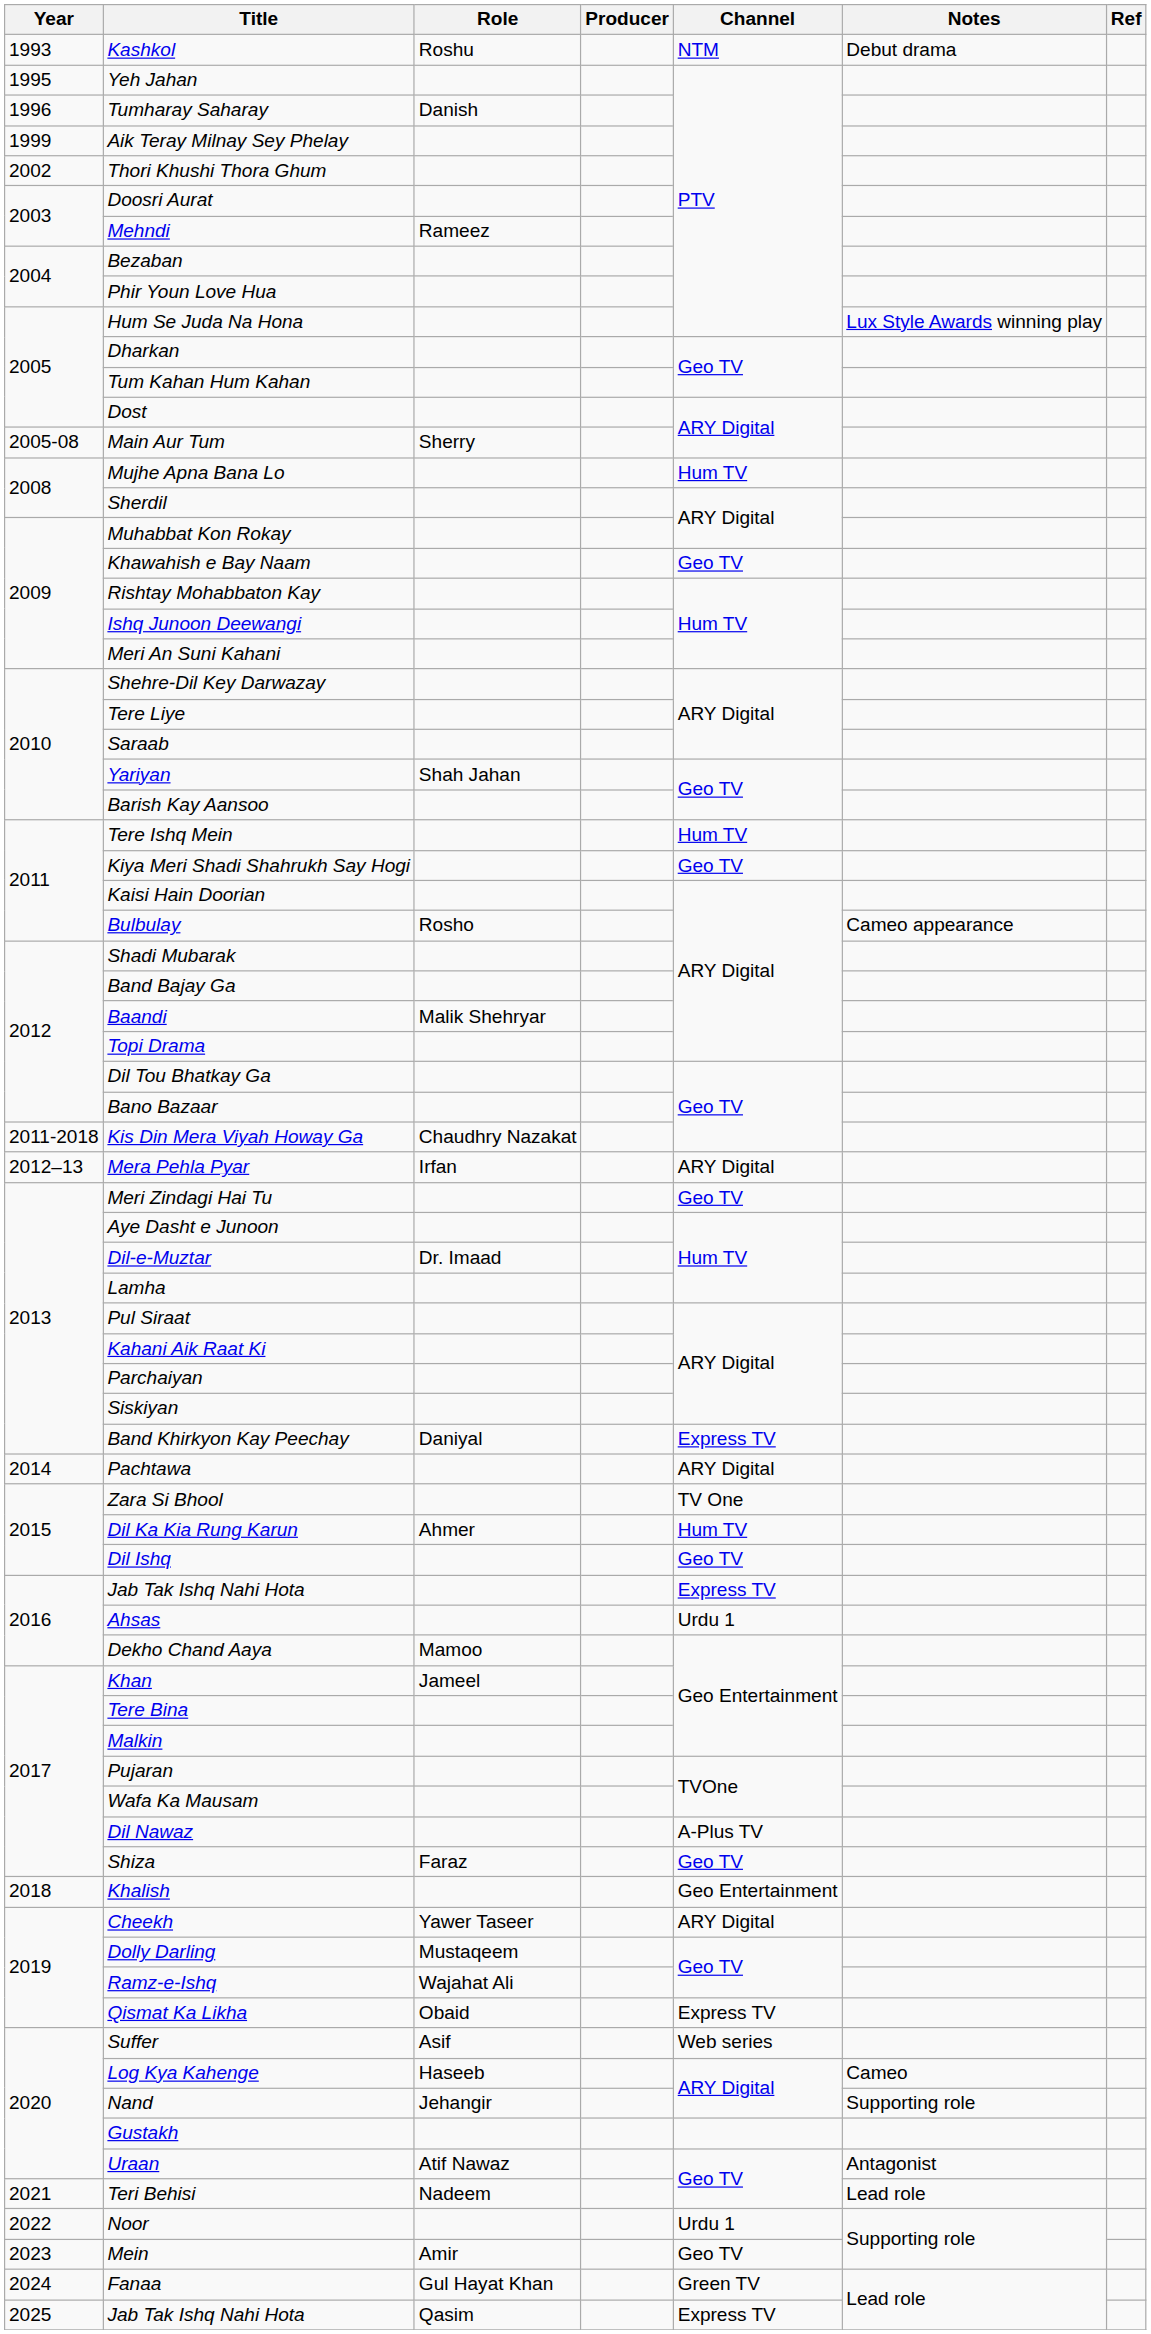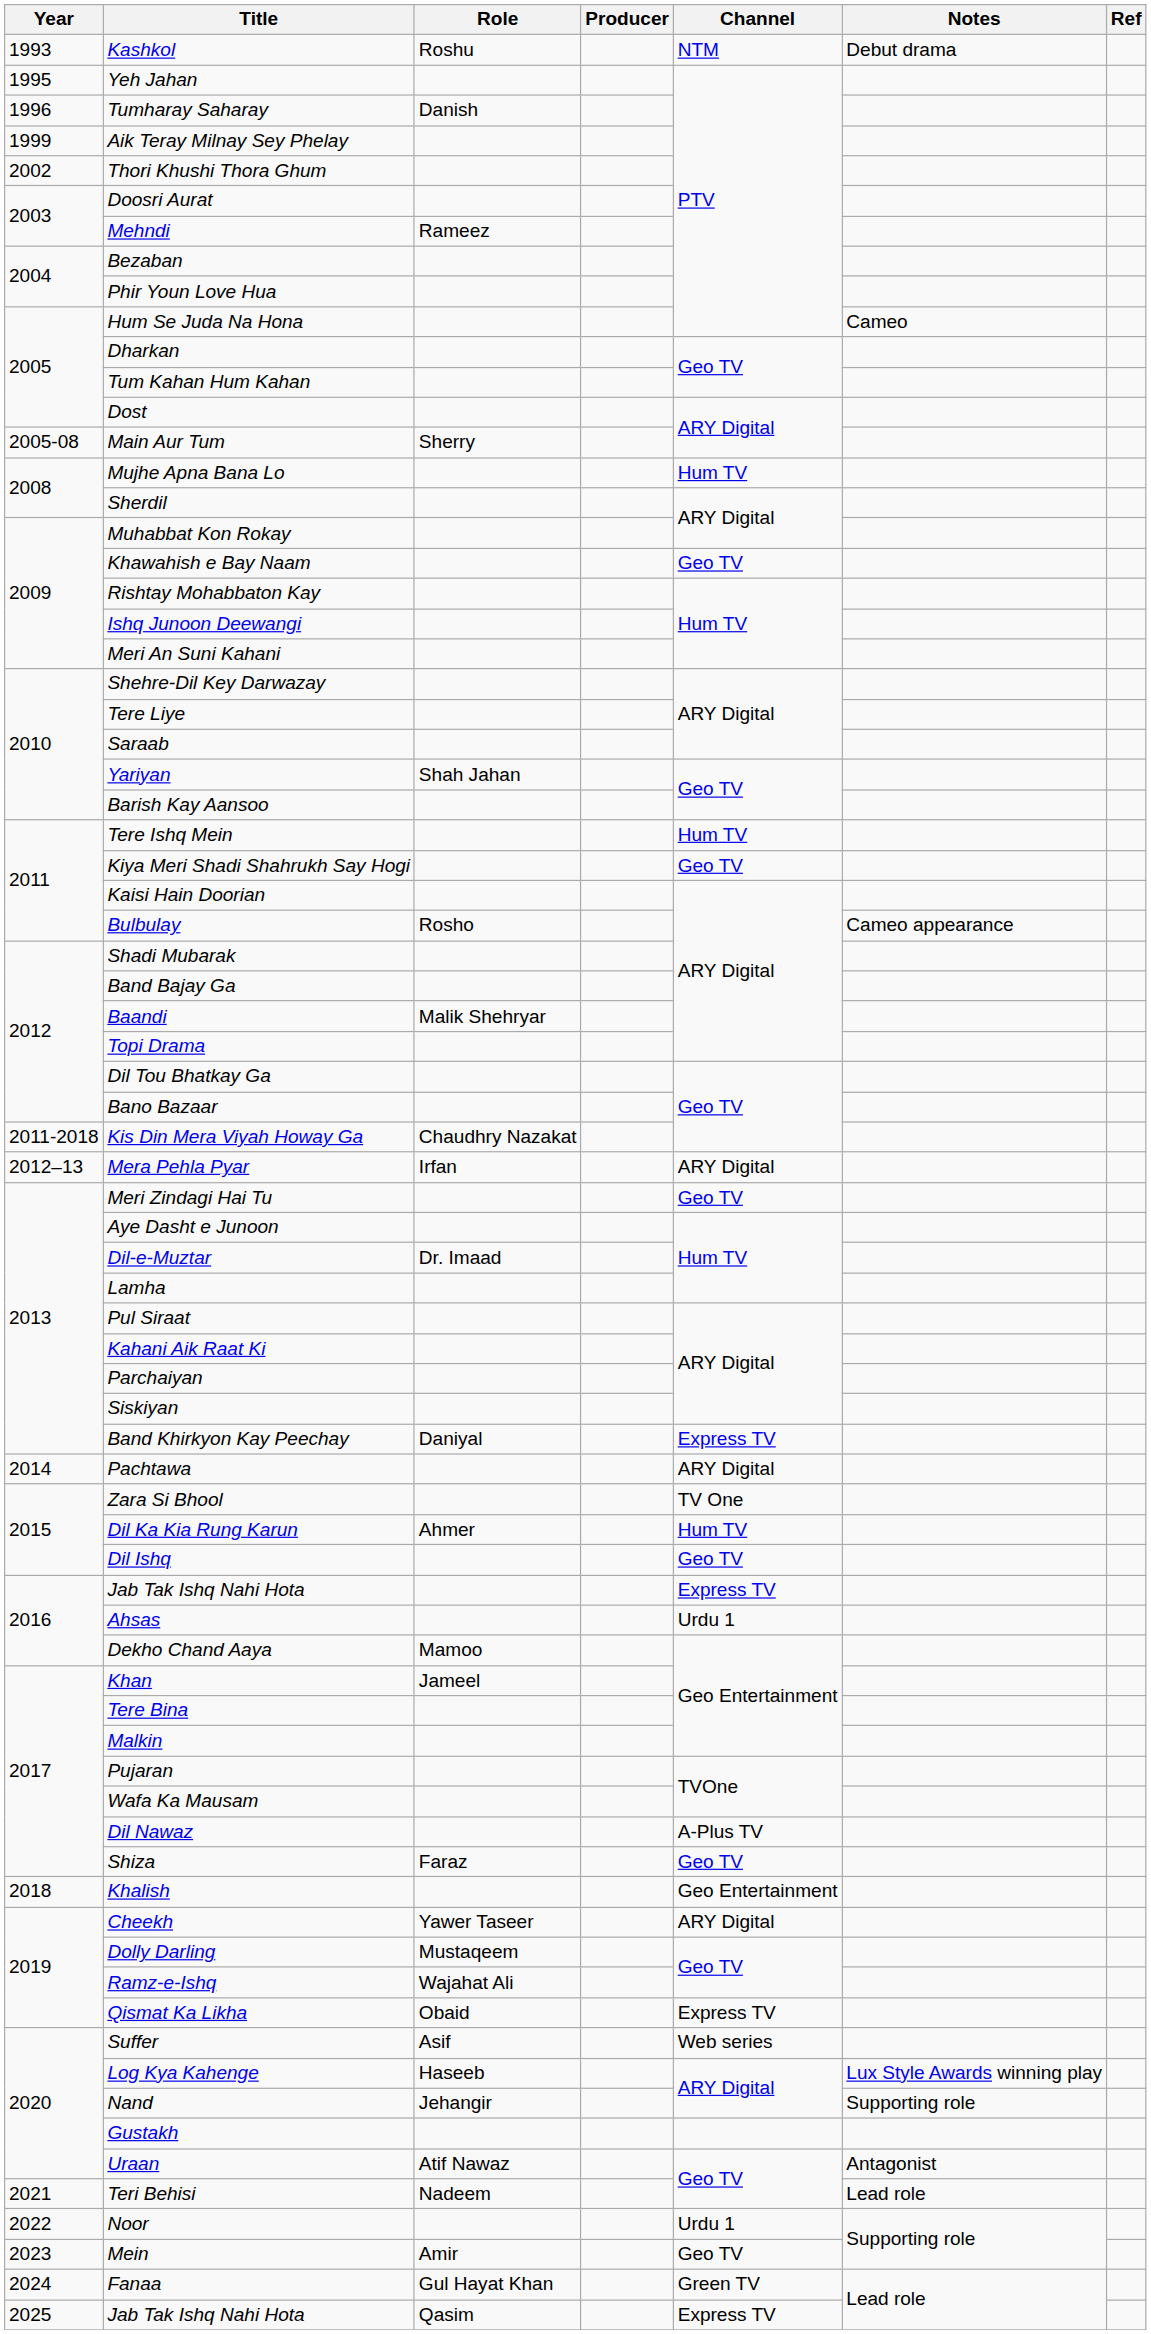 <table class="wikitable sortable">
 <tr>
 <th>Year</th>
 <th>Title</th>
 <th>Role</th>
 <th>Producer</th>
 <th>Channel</th>
 <th>Notes</th>
 <th>Ref</th>
 </tr>
 <tr>
 <td>1993</td>
 <td><em><a href='#'>Kashkol</a></em></td>
 <td>Roshu</td>
 <td></td>
 <td><a href='#'>NTM</a></td>
 <td>Debut drama</td>
 <td></td>
 </tr>
 <tr>
 <td>1995</td>
 <td><em>Yeh Jahan</em></td>
 <td></td>
 <td></td>
 <td rowspan="9"><a href='#'>PTV</a></td>
 <td></td>
 <td></td>
 </tr>
 <tr>
 <td>1996</td>
 <td><em>Tumharay Saharay</em></td>
 <td>Danish</td>
 <td></td>
 <td></td>
 <td></td>
 </tr>
 <tr>
 <td>1999</td>
 <td><em>Aik Teray Milnay Sey Phelay</em></td>
 <td></td>
 <td></td>
 <td></td>
 <td></td>
 </tr>
 <tr>
 <td>2002</td>
 <td><em>Thori Khushi Thora Ghum</em></td>
 <td></td>
 <td></td>
 <td></td>
 <td></td>
 </tr>
 <tr>
 <td rowspan="2">2003</td>
 <td><em>Doosri Aurat</em></td>
 <td></td>
 <td></td>
 <td></td>
 <td></td>
 </tr>
 <tr>
 <td><em><a href='#'>Mehndi</a></em></td>
 <td>Rameez</td>
 <td></td>
 <td></td>
 <td></td>
 </tr>
 <tr>
 <td rowspan="2">2004</td>
 <td><em>Bezaban</em></td>
 <td></td>
 <td></td>
 <td></td>
 <td></td>
 </tr>
 <tr>
 <td><em>Phir Youn Love Hua</em></td>
 <td></td>
 <td></td>
 <td></td>
 <td></td>
 </tr>
 <tr>
 <td rowspan="4">2005</td>
 <td><em>Hum Se Juda Na Hona</em></td>
 <td></td>
 <td></td>
-<td><a href='#'>Lux Style Awards</a> winning play</td>
+<td>Cameo</td>
 <td></td>
 </tr>
 <tr>
 <td><em>Dharkan</em></td>
 <td></td>
 <td></td>
 <td rowspan="2"><a href='#'>Geo TV</a></td>
 <td></td>
 <td></td>
 </tr>
 <tr>
 <td><em>Tum Kahan Hum Kahan</em></td>
 <td></td>
 <td></td>
 <td></td>
 <td></td>
 </tr>
 <tr>
 <td><em>Dost</em></td>
 <td></td>
 <td></td>
 <td rowspan="2"><a href='#'>ARY Digital</a></td>
 <td></td>
 <td></td>
 </tr>
 <tr>
 <td>2005-08</td>
 <td><em>Main Aur Tum</em></td>
 <td>Sherry</td>
 <td></td>
 <td></td>
 <td></td>
 </tr>
 <tr>
 <td rowspan="2">2008</td>
 <td><em>Mujhe Apna Bana Lo</em></td>
 <td></td>
 <td></td>
 <td><a href='#'>Hum TV</a></td>
 <td></td>
 <td></td>
 </tr>
 <tr>
 <td><em>Sherdil</em></td>
 <td></td>
 <td></td>
 <td rowspan="2">ARY Digital</td>
 <td></td>
 <td></td>
 </tr>
 <tr>
 <td rowspan="5">2009</td>
 <td><em>Muhabbat Kon Rokay </em></td>
 <td></td>
 <td></td>
 <td></td>
 <td></td>
 </tr>
 <tr>
 <td><em>Khawahish e Bay Naam</em></td>
 <td></td>
 <td></td>
 <td><a href='#'>Geo TV</a></td>
 <td></td>
 <td></td>
 </tr>
 <tr>
 <td><em>Rishtay Mohabbaton Kay</em></td>
 <td></td>
 <td></td>
 <td rowspan="3"><a href='#'>Hum TV</a></td>
 <td></td>
 <td></td>
 </tr>
 <tr>
 <td><em><a href='#'>Ishq Junoon Deewangi</a></em></td>
 <td></td>
 <td></td>
 <td></td>
 <td></td>
 </tr>
 <tr>
 <td><em>Meri An Suni Kahani</em></td>
 <td></td>
 <td></td>
 <td></td>
 <td></td>
 </tr>
 <tr>
 <td rowspan="5">2010</td>
 <td><em>Shehre-Dil Key Darwazay</em></td>
 <td></td>
 <td></td>
 <td rowspan="3">ARY Digital</td>
 <td></td>
 <td></td>
 </tr>
 <tr>
 <td><em>Tere Liye</em></td>
 <td></td>
 <td></td>
 <td></td>
 <td></td>
 </tr>
 <tr>
 <td><em>Saraab</em></td>
 <td></td>
 <td></td>
 <td></td>
 <td></td>
 </tr>
 <tr>
 <td><em><a href='#'>Yariyan</a></em></td>
 <td>Shah Jahan</td>
 <td></td>
 <td rowspan="2"><a href='#'>Geo TV</a></td>
 <td></td>
 <td></td>
 </tr>
 <tr>
 <td><em>Barish Kay Aansoo</em></td>
 <td></td>
 <td></td>
 <td></td>
 <td></td>
 </tr>
 <tr>
 <td rowspan="4">2011</td>
 <td><em>Tere Ishq Mein</em></td>
 <td></td>
 <td></td>
 <td><a href='#'>Hum TV</a></td>
 <td></td>
 <td></td>
 </tr>
 <tr>
 <td><em>Kiya Meri Shadi Shahrukh Say Hogi</em></td>
 <td></td>
 <td></td>
 <td><a href='#'>Geo TV</a></td>
 <td></td>
 <td></td>
 </tr>
 <tr>
 <td><em>Kaisi Hain Doorian</em></td>
 <td></td>
 <td></td>
 <td rowspan="6">ARY Digital</td>
 <td></td>
 <td></td>
 </tr>
 <tr>
 <td><em><a href='#'>Bulbulay</a></em></td>
 <td>Rosho</td>
 <td></td>
 <td>Cameo appearance</td>
 <td></td>
 </tr>
 <tr>
 <td rowspan="6">2012</td>
 <td><em>Shadi Mubarak</em></td>
 <td></td>
 <td></td>
 <td></td>
 <td></td>
 </tr>
 <tr>
 <td><em>Band Bajay Ga</em></td>
 <td></td>
 <td></td>
 <td></td>
 <td></td>
 </tr>
 <tr>
 <td><em><a href='#'>Baandi</a></em></td>
 <td>Malik Shehryar</td>
 <td></td>
 <td></td>
 <td></td>
 </tr>
 <tr>
 <td><em><a href='#'>Topi Drama</a></em></td>
 <td></td>
 <td></td>
 <td></td>
 <td></td>
 </tr>
 <tr>
 <td><em>Dil Tou Bhatkay Ga</em></td>
 <td></td>
 <td></td>
 <td rowspan="3"><a href='#'>Geo TV</a></td>
 <td></td>
 <td></td>
 </tr>
 <tr>
 <td><em>Bano Bazaar</em></td>
 <td></td>
 <td></td>
 <td></td>
 <td></td>
 </tr>
 <tr>
 <td>2011-2018</td>
 <td><em><a href='#'>Kis Din Mera Viyah Howay Ga</a></em></td>
 <td>Chaudhry Nazakat</td>
 <td></td>
 <td></td>
 <td></td>
 </tr>
 <tr>
 <td>2012–13</td>
 <td><em><a href='#'>Mera Pehla Pyar</a></em></td>
 <td>Irfan</td>
 <td></td>
 <td>ARY Digital</td>
 <td></td>
 <td></td>
 </tr>
 <tr>
 <td rowspan="9">2013</td>
 <td><em>Meri Zindagi Hai Tu</em></td>
 <td></td>
 <td></td>
 <td><a href='#'>Geo TV</a></td>
 <td></td>
 <td></td>
 </tr>
 <tr>
 <td><em>Aye Dasht e Junoon</em></td>
 <td></td>
 <td></td>
 <td rowspan="3"><a href='#'>Hum TV</a></td>
 <td></td>
 <td></td>
 </tr>
 <tr>
 <td><em><a href='#'>Dil-e-Muztar</a></em></td>
 <td>Dr. Imaad</td>
 <td></td>
 <td></td>
 <td></td>
 </tr>
 <tr>
 <td><em>Lamha</em></td>
 <td></td>
 <td></td>
 <td></td>
 <td></td>
 </tr>
 <tr>
 <td><em>Pul Siraat</em></td>
 <td></td>
 <td></td>
 <td rowspan="4">ARY Digital</td>
 <td></td>
 <td></td>
 </tr>
 <tr>
 <td><em><a href='#'>Kahani Aik Raat Ki</a></em></td>
 <td></td>
 <td></td>
 <td></td>
 <td></td>
 </tr>
 <tr>
 <td><em>Parchaiyan</em></td>
 <td></td>
 <td></td>
 <td></td>
 <td></td>
 </tr>
 <tr>
 <td><em>Siskiyan</em></td>
 <td></td>
 <td></td>
 <td></td>
 <td></td>
 </tr>
 <tr>
 <td><em>Band Khirkyon Kay Peechay</em></td>
 <td>Daniyal</td>
 <td></td>
 <td><a href='#'>Express TV</a></td>
 <td></td>
 <td></td>
 </tr>
 <tr>
 <td>2014</td>
 <td><em>Pachtawa</em></td>
 <td></td>
 <td></td>
 <td>ARY Digital</td>
 <td></td>
 <td></td>
 </tr>
 <tr>
 <td rowspan="3">2015</td>
 <td><em>Zara Si Bhool</em></td>
 <td></td>
 <td></td>
 <td>TV One</td>
 <td></td>
 <td></td>
 </tr>
 <tr>
 <td><em><a href='#'>Dil Ka Kia Rung Karun</a></em></td>
 <td>Ahmer</td>
 <td></td>
 <td><a href='#'>Hum TV</a></td>
 <td></td>
 <td></td>
 </tr>
 <tr>
 <td><em><a href='#'>Dil Ishq</a></em></td>
 <td></td>
 <td></td>
 <td><a href='#'>Geo TV</a></td>
 <td></td>
 <td></td>
 </tr>
 <tr>
 <td rowspan="3">2016</td>
 <td><em>Jab Tak Ishq Nahi Hota  </em></td>
 <td></td>
 <td></td>
 <td><a href='#'>Express TV</a></td>
 <td></td>
 <td></td>
 </tr>
 <tr>
 <td><em><a href='#'>Ahsas</a></em></td>
 <td></td>
 <td></td>
 <td>Urdu 1</td>
 <td></td>
 <td></td>
 </tr>
 <tr>
 <td><em>Dekho Chand Aaya</em></td>
 <td>Mamoo</td>
 <td></td>
 <td rowspan="4">Geo Entertainment</td>
 <td></td>
 <td></td>
 </tr>
 <tr>
 <td rowspan="7">2017</td>
 <td><em><a href='#'>Khan</a></em></td>
 <td>Jameel</td>
 <td></td>
 <td></td>
 <td></td>
 </tr>
 <tr>
 <td><em><a href='#'>Tere Bina</a></em></td>
 <td></td>
 <td></td>
 <td></td>
 <td></td>
 </tr>
 <tr>
 <td><em><a href='#'>Malkin</a></em></td>
 <td></td>
 <td></td>
 <td></td>
 <td></td>
 </tr>
 <tr>
 <td><em>Pujaran</em></td>
 <td></td>
 <td></td>
 <td rowspan="2">TVOne</td>
 <td></td>
 <td></td>
 </tr>
 <tr>
 <td><em>Wafa Ka Mausam</em></td>
 <td></td>
 <td></td>
 <td></td>
 <td></td>
 </tr>
 <tr>
 <td><em><a href='#'>Dil Nawaz</a></em></td>
 <td></td>
 <td></td>
 <td>A-Plus TV</td>
 <td></td>
 <td></td>
 </tr>
 <tr>
 <td><em>Shiza </em></td>
 <td>Faraz</td>
 <td></td>
 <td><a href='#'>Geo TV</a></td>
 <td></td>
 <td></td>
 </tr>
 <tr>
 <td>2018</td>
 <td><em><a href='#'>Khalish</a></em></td>
 <td></td>
 <td></td>
 <td>Geo Entertainment</td>
 <td></td>
 <td></td>
 </tr>
 <tr>
 <td rowspan="4">2019</td>
 <td><em><a href='#'>Cheekh</a></em></td>
 <td>Yawer Taseer</td>
 <td></td>
 <td>ARY Digital</td>
 <td></td>
 <td></td>
 </tr>
 <tr>
 <td><em><a href='#'>Dolly Darling</a></em></td>
 <td>Mustaqeem</td>
 <td></td>
 <td rowspan="2"><a href='#'>Geo TV</a></td>
 <td></td>
 <td></td>
 </tr>
 <tr>
 <td><em><a href='#'>Ramz-e-Ishq</a></em></td>
 <td>Wajahat Ali</td>
 <td></td>
 <td></td>
 <td></td>
 </tr>
 <tr>
 <td><em><a href='#'>Qismat Ka Likha</a></em></td>
 <td>Obaid</td>
 <td></td>
 <td>Express TV</td>
 <td></td>
 <td></td>
 </tr>
 <tr>
 <td rowspan="5">2020</td>
 <td><em>Suffer</em></td>
 <td>Asif</td>
 <td></td>
 <td>Web series</td>
 <td></td>
 <td></td>
 </tr>
 <tr>
 <td><em><a href='#'>Log Kya Kahenge</a></em></td>
 <td>Haseeb</td>
 <td></td>
 <td rowspan="2"><a href='#'>ARY Digital</a></td>
-<td>Cameo</td>
+<td><a href='#'>Lux Style Awards</a> winning play</td>
 <td><br></td>
 </tr>
 <tr>
 <td><em>Nand</em></td>
 <td>Jehangir</td>
 <td></td>
 <td>Supporting role</td>
 <td><br></td>
 </tr>
 <tr>
 <td><em><a href='#'>Gustakh</a></em></td>
 <td></td>
 <td></td>
 <td></td>
 <td></td>
 <td></td>
 </tr>
 <tr>
 <td><em><a href='#'>Uraan</a></em></td>
 <td>Atif Nawaz</td>
 <td></td>
 <td rowspan="2"><a href='#'>Geo TV</a></td>
 <td>Antagonist</td>
 <td></td>
 </tr>
 <tr>
 <td>2021</td>
 <td><em>Teri Behisi</em></td>
 <td>Nadeem</td>
 <td></td>
 <td>Lead role</td>
 <td></td>
 </tr>
 <tr>
 <td>2022</td>
 <td><em>Noor</em></td>
 <td></td>
 <td></td>
 <td>Urdu 1</td>
 <td rowspan="2">Supporting role</td>
 <td></td>
 </tr>
 <tr>
 <td>2023</td>
 <td><em>Mein</em></td>
 <td>Amir</td>
 <td></td>
 <td>Geo TV</td>
 <td></td>
 </tr>
 <tr>
 <td>2024</td>
 <td><em>Fanaa</em></td>
 <td>Gul Hayat Khan</td>
 <td></td>
 <td>Green TV</td>
 <td rowspan="2">Lead role</td>
 <td></td>
 </tr>
 <tr>
 <td>2025</td>
 <td><em>Jab Tak Ishq Nahi Hota</em></td>
 <td>Qasim</td>
 <td></td>
 <td>Express TV</td>
 <td></td>
 </tr>
 </table>
